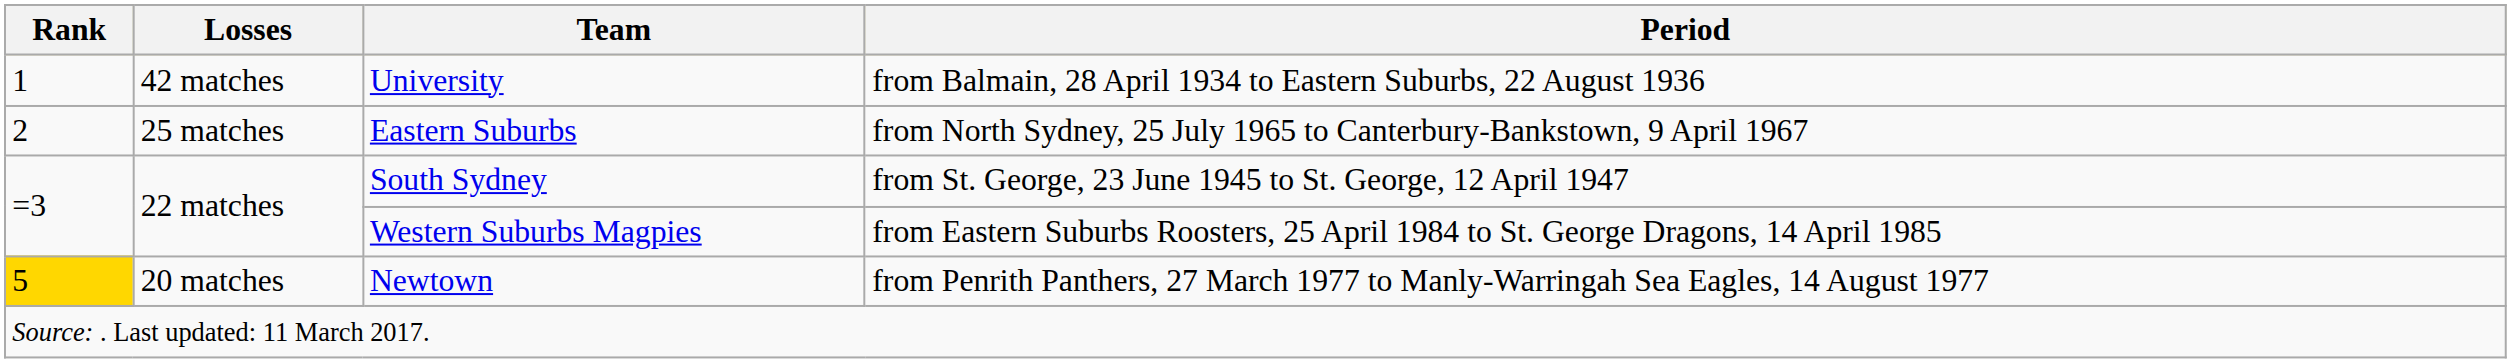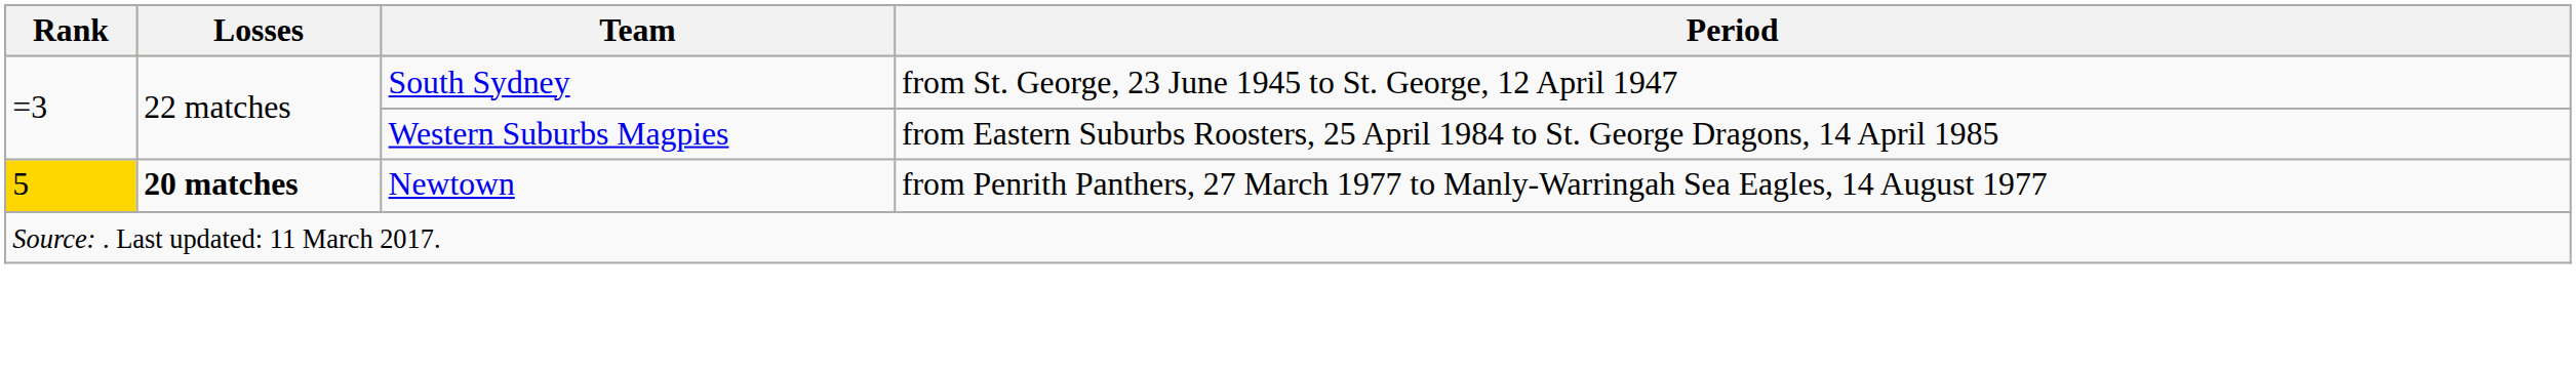 <table class="wikitable" style="width:100%">
 <tr style="background:#bdb76b;">
 <th>Rank</th>
 <th>Losses</th>
 <th>Team</th>
 <th>Period</th>
-</tr>
-<tr>
-<td>1</td>
-<td>42 matches</td>
-<td><a href='#'>University</a></td>
-<td>from Balmain, 28 April 1934 to Eastern Suburbs, 22 August 1936</td>
-</tr>
-<tr>
-<td>2</td>
-<td>25 matches</td>
-<td><a href='#'>Eastern Suburbs</a></td>
-<td>from North Sydney, 25 July 1965 to Canterbury-Bankstown, 9 April 1967</td>
 </tr>
 <tr>
 <td rowspan="2">=3</td>
 <td rowspan="2">22 matches</td>
 <td><a href='#'>South Sydney</a></td>
 <td>from St. George, 23 June 1945 to St. George, 12 April 1947</td>
 </tr>
 <tr>
 <td><a href='#'>Western Suburbs Magpies</a></td>
 <td>from Eastern Suburbs Roosters, 25 April 1984 to St. George Dragons, 14 April 1985</td>
 </tr>
 <tr>
 <td style="background: gold;">5</td>
-<td>20 matches</td>
+<td><strong>20 matches</strong></td>
 <td><a href='#'>Newtown</a></td>
 <td>from Penrith Panthers, 27 March 1977 to Manly-Warringah Sea Eagles, 14 August 1977</td>
 </tr>
 <tr>
 <td colspan=4><small><em>Source: </em>. Last updated: 11 March 2017.</small></td>
 </tr>
 </table>
